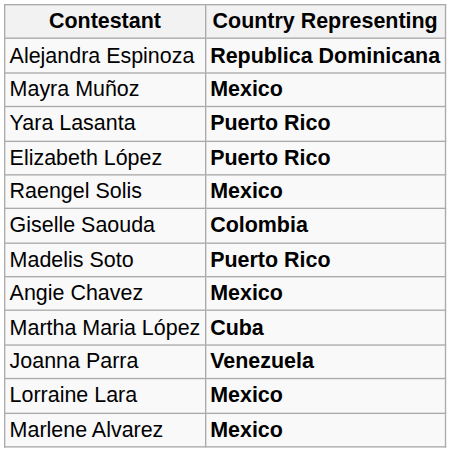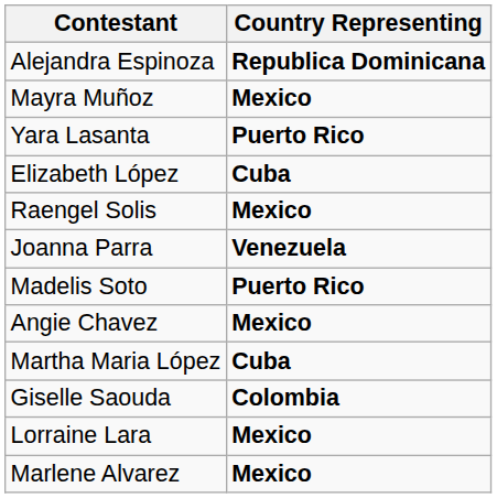 <table class="wikitable">
 <tr>
 <th>Contestant</th>
 <th>Country Representing</th>
 </tr>
 <tr>
 <td>Alejandra Espinoza</td>
 <td><strong>Republica Dominicana</strong></td>
 </tr>
 <tr>
 <td>Mayra Muñoz</td>
 <td><strong>Mexico</strong></td>
 </tr>
 <tr>
 <td>Yara Lasanta</td>
 <td><strong>Puerto Rico</strong></td>
 </tr>
 <tr>
 <td>Elizabeth López</td>
-<td><strong>Puerto Rico</strong></td>
+<td><strong>Cuba</strong></td>
 </tr>
 <tr>
 <td>Raengel Solis</td>
 <td><strong>Mexico</strong></td>
 </tr>
 <tr>
-<td>Giselle Saouda</td>
-<td><strong>Colombia</strong></td>
+<td>Joanna Parra</td>
+<td><strong>Venezuela</strong></td>
 </tr>
 <tr>
 <td>Madelis Soto</td>
 <td><strong>Puerto Rico</strong></td>
 </tr>
 <tr>
 <td>Angie Chavez</td>
 <td><strong>Mexico</strong></td>
 </tr>
 <tr>
 <td>Martha Maria López</td>
 <td><strong>Cuba</strong></td>
 </tr>
 <tr>
-<td>Joanna Parra</td>
-<td><strong>Venezuela</strong></td>
+<td>Giselle Saouda</td>
+<td><strong>Colombia</strong></td>
 </tr>
 <tr>
 <td>Lorraine Lara</td>
 <td><strong>Mexico</strong></td>
 </tr>
 <tr>
 <td>Marlene Alvarez</td>
 <td><strong>Mexico</strong></td>
 </tr>
 </table>
